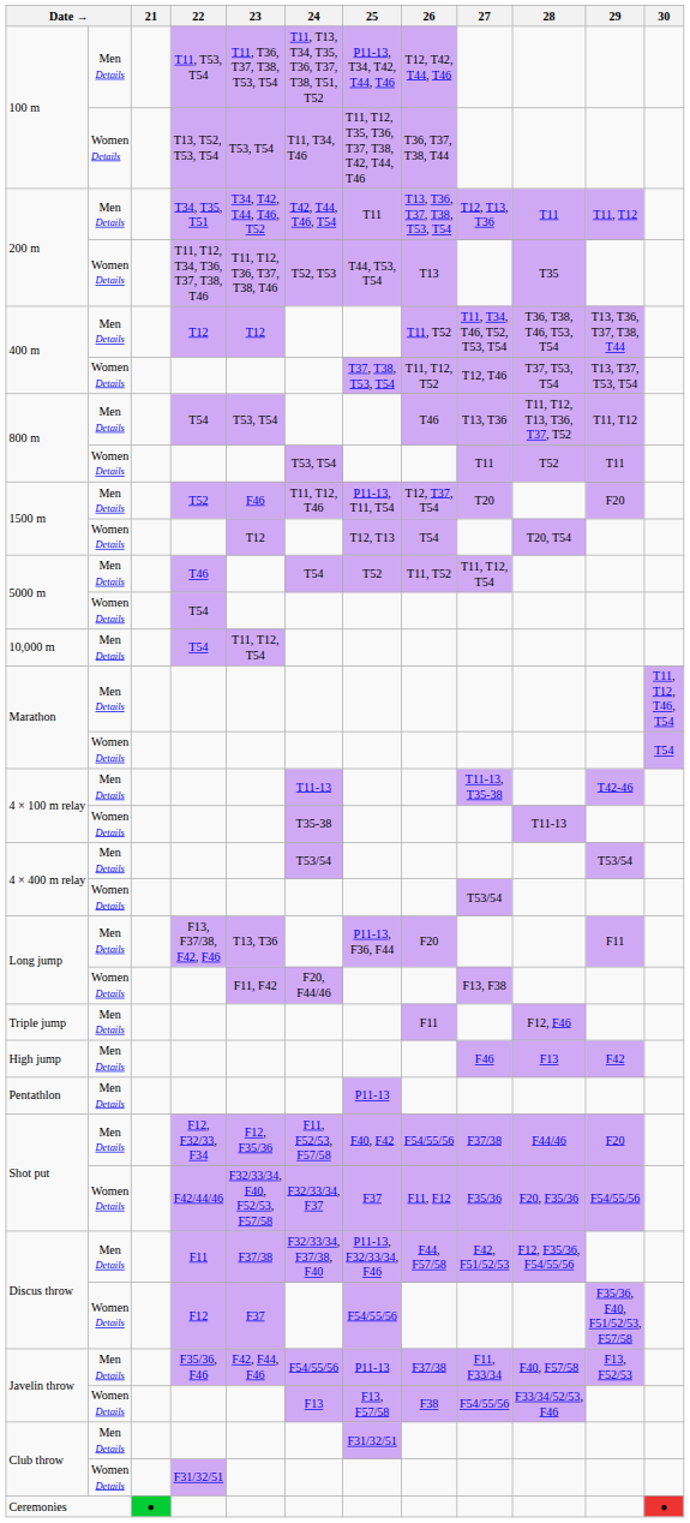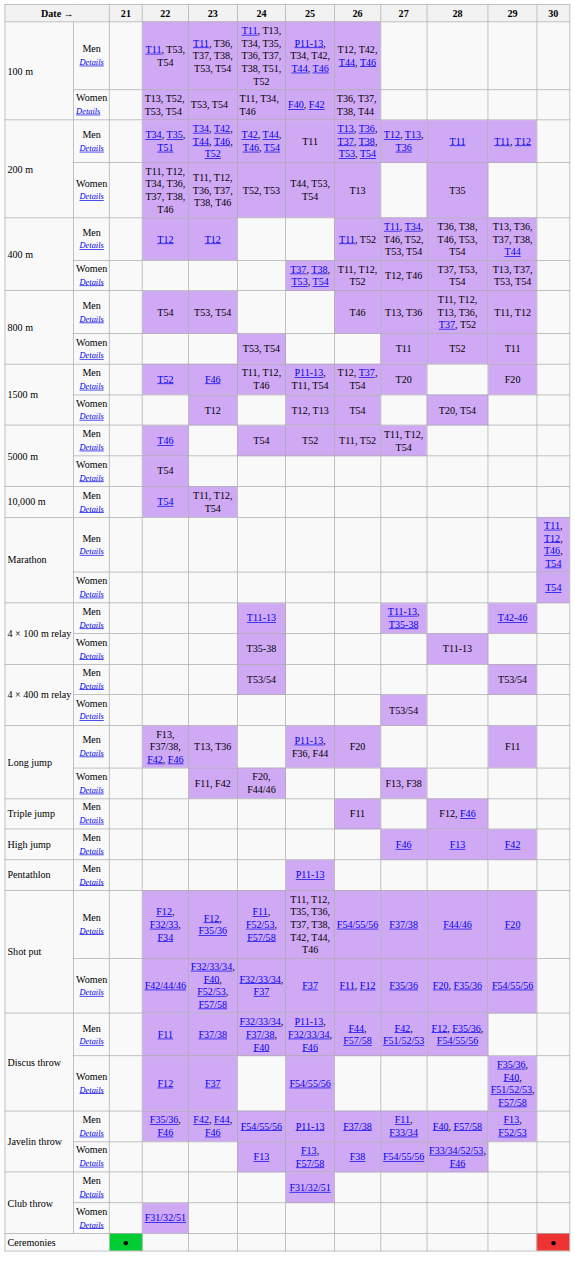 <table class="wikitable" style="margin:0.5em auto; font-size:90%; line-height:1.25em;">
 <tr align="center">
 <th colspan="2">Date →</th>
 <th width="40px">21</th>
 <th width="40px">22</th>
 <th width="40px">23</th>
 <th width="40px">24</th>
 <th width="40px">25</th>
 <th width="40px">26</th>
 <th width="40px">27</th>
 <th width="40px">28</th>
 <th width="40px">29</th>
 <th width="40px">30</th>
 </tr>
 <tr align="center">
 <td align="left" rowspan="2">100 m</td>
 <td>Men<br><small><em><a href='#'>Details</a></em></small></td>
 <td></td>
 <td bgcolor="#D0A9F5"><a href='#'>T11</a>, T53, T54</td>
 <td bgcolor="#D0A9F5"><a href='#'>T11</a>, T36, T37, T38, T53, T54</td>
 <td bgcolor="#D0A9F5"><a href='#'>T11</a>, T13, T34, T35, T36, T37, T38, T51, T52</td>
 <td bgcolor="#D0A9F5"><a href='#'>P11-13</a>, T34, T42, <a href='#'>T44</a>, <a href='#'>T46</a></td>
 <td bgcolor="#D0A9F5">T12, T42, <a href='#'>T44</a>, <a href='#'>T46</a></td>
 <td></td>
 <td></td>
 <td></td>
 <td></td>
 </tr>
 <tr>
 <td>Women<br><small><em><a href='#'>Details</a></em></small></td>
 <td></td>
 <td bgcolor="#D0A9F5">T13, T52, T53, T54</td>
 <td bgcolor="#D0A9F5">T53, T54</td>
 <td bgcolor="#D0A9F5">T11, T34, T46</td>
-<td bgcolor="#D0A9F5">T11, T12, T35, T36, T37, T38, T42, T44, T46</td>
+<td bgcolor="#D0A9F5"><a href='#'>F40</a>, <a href='#'>F42</a></td>
 <td bgcolor="#D0A9F5">T36, T37, T38, T44</td>
 <td></td>
 <td></td>
 <td></td>
 <td></td>
 </tr>
 <tr align="center">
 <td align="left" rowspan="2">200 m</td>
 <td>Men<br><small><em><a href='#'>Details</a></em></small></td>
 <td></td>
 <td bgcolor="#D0A9F5"><a href='#'>T34</a>, <a href='#'>T35</a>, <a href='#'>T51</a></td>
 <td bgcolor="#D0A9F5"><a href='#'>T34</a>, <a href='#'>T42</a>, <a href='#'>T44</a>, <a href='#'>T46</a>, <a href='#'>T52</a></td>
 <td bgcolor="#D0A9F5"><a href='#'>T42</a>, <a href='#'>T44</a>, <a href='#'>T46</a>, <a href='#'>T54</a></td>
 <td bgcolor="#D0A9F5">T11</td>
 <td bgcolor="#D0A9F5"><a href='#'>T13</a>, <a href='#'>T36</a>, <a href='#'>T37</a>, <a href='#'>T38</a>, <a href='#'>T53</a>, <a href='#'>T54</a></td>
 <td bgcolor="#D0A9F5"><a href='#'>T12</a>, <a href='#'>T13</a>, <a href='#'>T36</a></td>
 <td bgcolor="#D0A9F5"><a href='#'>T11</a></td>
 <td bgcolor="#D0A9F5"><a href='#'>T11</a>, <a href='#'>T12</a></td>
 <td></td>
 </tr>
 <tr align="center">
 <td>Women<br><small><em><a href='#'>Details</a></em></small></td>
 <td></td>
 <td bgcolor="#D0A9F5">T11, T12, T34, T36, T37, T38, T46</td>
 <td bgcolor="#D0A9F5">T11, T12, T36, T37, T38, T46</td>
 <td bgcolor="#D0A9F5">T52, T53</td>
 <td bgcolor="#D0A9F5">T44, T53, T54</td>
 <td bgcolor="#D0A9F5">T13</td>
 <td></td>
 <td bgcolor="#D0A9F5">T35</td>
 <td></td>
 <td></td>
 </tr>
 <tr align="center">
 <td align="left" rowspan="2">400 m</td>
 <td>Men<br><small><em><a href='#'>Details</a></em></small></td>
 <td></td>
 <td bgcolor="#D0A9F5"><a href='#'>T12</a></td>
 <td bgcolor="#D0A9F5"><a href='#'>T12</a></td>
 <td></td>
 <td></td>
 <td bgcolor="#D0A9F5"><a href='#'>T11</a>, T52</td>
 <td bgcolor="#D0A9F5"><a href='#'>T11</a>, <a href='#'>T34</a>, T46, T52, T53, T54</td>
 <td bgcolor="#D0A9F5">T36, T38, T46, T53, T54</td>
 <td bgcolor="#D0A9F5">T13, T36, T37, T38, <a href='#'>T44</a></td>
 <td></td>
 </tr>
 <tr align="center">
 <td>Women<br><small><em><a href='#'>Details</a></em></small></td>
 <td></td>
 <td></td>
 <td></td>
 <td></td>
 <td bgcolor="#D0A9F5"><a href='#'>T37</a>, <a href='#'>T38</a>, <a href='#'>T53</a>, <a href='#'>T54</a></td>
 <td bgcolor="#D0A9F5">T11, T12, T52</td>
 <td bgcolor="#D0A9F5">T12, T46</td>
 <td bgcolor="#D0A9F5">T37, T53, T54</td>
 <td bgcolor="#D0A9F5">T13, T37, T53, T54</td>
 <td></td>
 </tr>
 <tr align="center">
 <td align="left" rowspan="2">800 m</td>
 <td>Men<br><small><em><a href='#'>Details</a></em></small></td>
 <td></td>
 <td bgcolor="#D0A9F5">T54</td>
 <td bgcolor="#D0A9F5">T53, T54</td>
 <td></td>
 <td></td>
 <td bgcolor="#D0A9F5">T46</td>
 <td bgcolor="#D0A9F5">T13, T36</td>
 <td bgcolor="#D0A9F5">T11, T12, T13, T36, <a href='#'>T37</a>, T52</td>
 <td bgcolor="#D0A9F5">T11, T12</td>
 <td></td>
 </tr>
 <tr align="center">
 <td>Women<br><small><em><a href='#'>Details</a></em></small></td>
 <td></td>
 <td></td>
 <td></td>
 <td bgcolor="#D0A9F5">T53, T54</td>
 <td></td>
 <td></td>
 <td bgcolor="#D0A9F5">T11</td>
 <td bgcolor="#D0A9F5">T52</td>
 <td bgcolor="#D0A9F5">T11</td>
 <td></td>
 </tr>
 <tr align="center">
 <td align="left" rowspan="2">1500 m</td>
 <td>Men<br><small><em><a href='#'>Details</a></em></small></td>
 <td></td>
 <td bgcolor="#D0A9F5"><a href='#'>T52</a></td>
 <td bgcolor="#D0A9F5"><a href='#'>F46</a></td>
 <td bgcolor="#D0A9F5">T11, T12, T46</td>
 <td bgcolor="#D0A9F5"><a href='#'>P11-13</a>, T11, T54</td>
 <td bgcolor="#D0A9F5">T12, <a href='#'>T37</a>, T54</td>
 <td bgcolor="#D0A9F5">T20</td>
 <td></td>
 <td bgcolor="#D0A9F5">F20</td>
 <td></td>
 </tr>
 <tr align="center">
 <td>Women<br><small><em><a href='#'>Details</a></em></small></td>
 <td></td>
 <td></td>
 <td bgcolor="#D0A9F5">T12</td>
 <td></td>
 <td bgcolor="#D0A9F5">T12, T13</td>
 <td bgcolor="#D0A9F5">T54</td>
 <td></td>
 <td bgcolor="#D0A9F5">T20, T54</td>
 <td></td>
 <td></td>
 </tr>
 <tr align="center">
 <td align="left" rowspan="2">5000 m</td>
 <td>Men<br><small><em><a href='#'>Details</a></em></small></td>
 <td></td>
 <td bgcolor="#D0A9F5"><a href='#'>T46</a></td>
 <td></td>
 <td bgcolor="#D0A9F5">T54</td>
 <td bgcolor="#D0A9F5">T52</td>
 <td bgcolor="#D0A9F5">T11, T52</td>
 <td bgcolor="#D0A9F5">T11, T12, T54</td>
 <td></td>
 <td></td>
 <td></td>
 </tr>
 <tr align="center">
 <td>Women<br><small><em><a href='#'>Details</a></em></small></td>
 <td></td>
 <td bgcolor="#D0A9F5">T54</td>
 <td></td>
 <td></td>
 <td></td>
 <td></td>
 <td></td>
 <td></td>
 <td></td>
 <td></td>
 </tr>
 <tr align="center">
 <td align="left">10,000 m</td>
 <td>Men<br><small><em><a href='#'>Details</a></em></small></td>
 <td></td>
 <td bgcolor="#D0A9F5"><a href='#'>T54</a></td>
 <td bgcolor="#D0A9F5">T11, T12, T54</td>
 <td></td>
 <td></td>
 <td></td>
 <td></td>
 <td></td>
 <td></td>
 <td></td>
 </tr>
 <tr align="center">
 <td align="left" rowspan="2">Marathon</td>
 <td>Men<br><small><em><a href='#'>Details</a></em></small></td>
 <td></td>
 <td></td>
 <td></td>
 <td></td>
 <td></td>
 <td></td>
 <td></td>
 <td></td>
 <td></td>
 <td bgcolor="#D0A9F5"><a href='#'>T11</a>, <a href='#'>T12</a>, <a href='#'>T46</a>, <a href='#'>T54</a></td>
 </tr>
 <tr align="center">
 <td>Women<br><small><em><a href='#'>Details</a></em></small></td>
 <td></td>
 <td></td>
 <td></td>
 <td></td>
 <td></td>
 <td></td>
 <td></td>
 <td></td>
 <td></td>
 <td bgcolor="#D0A9F5"><a href='#'>T54</a></td>
 </tr>
 <tr align="center">
 <td align="left" rowspan="2">4 × 100 m relay</td>
 <td>Men<br><small><em><a href='#'>Details</a></em></small></td>
 <td></td>
 <td></td>
 <td></td>
 <td bgcolor="#D0A9F5"><a href='#'>T11-13</a></td>
 <td></td>
 <td></td>
 <td bgcolor="#D0A9F5"><a href='#'>T11-13</a>, <a href='#'>T35-38</a></td>
 <td></td>
 <td bgcolor="#D0A9F5"><a href='#'>T42-46</a></td>
 <td></td>
 </tr>
 <tr align="center">
 <td>Women<br><small><em><a href='#'>Details</a></em></small></td>
 <td></td>
 <td></td>
 <td></td>
 <td bgcolor="#D0A9F5">T35-38</td>
 <td></td>
 <td></td>
 <td></td>
 <td bgcolor="#D0A9F5">T11-13</td>
 <td></td>
 <td></td>
 </tr>
 <tr align="center">
 <td align="left" rowspan="2">4 × 400 m relay</td>
 <td>Men<br><small><em><a href='#'>Details</a></em></small></td>
 <td></td>
 <td></td>
 <td></td>
 <td bgcolor="#D0A9F5">T53/54</td>
 <td></td>
 <td></td>
 <td></td>
 <td></td>
 <td bgcolor="#D0A9F5">T53/54</td>
 <td></td>
 </tr>
 <tr align="center">
 <td>Women<br><small><em><a href='#'>Details</a></em></small></td>
 <td></td>
 <td></td>
 <td></td>
 <td></td>
 <td></td>
 <td></td>
 <td bgcolor="#D0A9F5">T53/54</td>
 <td></td>
 <td></td>
 <td></td>
 </tr>
 <tr align="center">
 <td align="left" rowspan="2">Long jump</td>
 <td>Men<br><small><em><a href='#'>Details</a></em></small></td>
 <td></td>
 <td bgcolor="#D0A9F5">F13, F37/38, <a href='#'>F42</a>, <a href='#'>F46</a></td>
 <td bgcolor="#D0A9F5">T13, T36</td>
 <td></td>
 <td bgcolor="#D0A9F5"><a href='#'>P11-13</a>, F36, F44</td>
 <td bgcolor="#D0A9F5">F20</td>
 <td></td>
 <td></td>
 <td bgcolor="#D0A9F5">F11</td>
 <td></td>
 </tr>
 <tr align="center">
 <td>Women<br><small><em><a href='#'>Details</a></em></small></td>
 <td></td>
 <td></td>
 <td bgcolor="#D0A9F5">F11, F42</td>
 <td bgcolor="#D0A9F5">F20, F44/46</td>
 <td></td>
 <td></td>
 <td bgcolor="#D0A9F5">F13, F38</td>
 <td></td>
 <td></td>
 <td></td>
 </tr>
 <tr align="center">
 <td align="left">Triple jump</td>
 <td>Men<br><small><em><a href='#'>Details</a></em></small></td>
 <td></td>
 <td></td>
 <td></td>
 <td></td>
 <td></td>
 <td bgcolor="#D0A9F5">F11</td>
 <td></td>
 <td bgcolor="#D0A9F5">F12, <a href='#'>F46</a></td>
 <td></td>
 <td></td>
 </tr>
 <tr align="center">
 <td align="left">High jump</td>
 <td>Men<br><small><em><a href='#'>Details</a></em></small></td>
 <td></td>
 <td></td>
 <td></td>
 <td></td>
 <td></td>
 <td></td>
 <td bgcolor="#D0A9F5"><a href='#'>F46</a></td>
 <td bgcolor="#D0A9F5"><a href='#'>F13</a></td>
 <td bgcolor="#D0A9F5"><a href='#'>F42</a></td>
 <td></td>
 </tr>
 <tr align="center">
 <td align="left">Pentathlon</td>
 <td>Men<br><small><em><a href='#'>Details</a></em></small></td>
 <td></td>
 <td></td>
 <td></td>
 <td></td>
 <td bgcolor="#D0A9F5"><a href='#'>P11-13</a></td>
 <td></td>
 <td></td>
 <td></td>
 <td></td>
 <td></td>
 </tr>
 <tr align="center">
 <td align="left" rowspan="2">Shot put</td>
 <td>Men<br><small><em><a href='#'>Details</a></em></small></td>
 <td></td>
 <td bgcolor="#D0A9F5"><a href='#'>F12</a>, <a href='#'>F32/33</a>, <a href='#'>F34</a></td>
 <td bgcolor="#D0A9F5"><a href='#'>F12</a>, <a href='#'>F35/36</a></td>
 <td bgcolor="#D0A9F5"><a href='#'>F11</a>, <a href='#'>F52/53</a>, <a href='#'>F57/58</a></td>
-<td bgcolor="#D0A9F5"><a href='#'>F40</a>, <a href='#'>F42</a></td>
+<td bgcolor="#D0A9F5">T11, T12, T35, T36, T37, T38, T42, T44, T46</td>
 <td bgcolor="#D0A9F5"><a href='#'>F54/55/56</a></td>
 <td bgcolor="#D0A9F5"><a href='#'>F37/38</a></td>
 <td bgcolor="#D0A9F5"><a href='#'>F44/46</a></td>
 <td bgcolor="#D0A9F5"><a href='#'>F20</a></td>
 <td></td>
 </tr>
 <tr align="center">
 <td>Women<br><small><em><a href='#'>Details</a></em></small></td>
 <td></td>
 <td bgcolor="#D0A9F5"><a href='#'>F42/44/46</a></td>
 <td bgcolor="#D0A9F5"><a href='#'>F32/33/34</a>, <a href='#'>F40</a>, <a href='#'>F52/53</a>, <a href='#'>F57/58</a></td>
 <td bgcolor="#D0A9F5"><a href='#'>F32/33/34</a>, <a href='#'>F37</a></td>
 <td bgcolor="#D0A9F5"><a href='#'>F37</a></td>
 <td bgcolor="#D0A9F5"><a href='#'>F11</a>, <a href='#'>F12</a></td>
 <td bgcolor="#D0A9F5"><a href='#'>F35/36</a></td>
 <td bgcolor="#D0A9F5"><a href='#'>F20</a>, <a href='#'>F35/36</a></td>
 <td bgcolor="#D0A9F5"><a href='#'>F54/55/56</a></td>
 <td></td>
 </tr>
 <tr align="center">
 <td align="left" rowspan="2">Discus throw</td>
 <td>Men<br><small><em><a href='#'>Details</a></em></small></td>
 <td></td>
 <td bgcolor="#D0A9F5"><a href='#'>F11</a></td>
 <td bgcolor="#D0A9F5"><a href='#'>F37/38</a></td>
 <td bgcolor="#D0A9F5"><a href='#'>F32/33/34</a>, <a href='#'>F37/38</a>, <a href='#'>F40</a></td>
 <td bgcolor="#D0A9F5"><a href='#'>P11-13</a>, <a href='#'>F32/33/34</a>, <a href='#'>F46</a></td>
 <td bgcolor="#D0A9F5"><a href='#'>F44</a>, <a href='#'>F57/58</a></td>
 <td bgcolor="#D0A9F5"><a href='#'>F42</a>, <a href='#'>F51/52/53</a></td>
 <td bgcolor="#D0A9F5"><a href='#'>F12</a>, <a href='#'>F35/36</a>, <a href='#'>F54/55/56</a></td>
 <td></td>
 <td></td>
 </tr>
 <tr align="center">
 <td>Women<br><small><em><a href='#'>Details</a></em></small></td>
 <td></td>
 <td bgcolor="#D0A9F5"><a href='#'>F12</a></td>
 <td bgcolor="#D0A9F5"><a href='#'>F37</a></td>
 <td></td>
 <td bgcolor="#D0A9F5"><a href='#'>F54/55/56</a></td>
 <td></td>
 <td></td>
 <td></td>
 <td bgcolor="#D0A9F5"><a href='#'>F35/36</a>, <a href='#'>F40</a>, <a href='#'>F51/52/53</a>, <a href='#'>F57/58</a></td>
 <td></td>
 </tr>
 <tr align="center">
 <td align="left" rowspan="2">Javelin throw</td>
 <td>Men<br><small><em><a href='#'>Details</a></em></small></td>
 <td></td>
 <td bgcolor="#D0A9F5"><a href='#'>F35/36</a>, <a href='#'>F46</a></td>
 <td bgcolor="#D0A9F5"><a href='#'>F42</a>, <a href='#'>F44</a>, <a href='#'>F46</a></td>
 <td bgcolor="#D0A9F5"><a href='#'>F54/55/56</a></td>
 <td bgcolor="#D0A9F5"><a href='#'>P11-13</a></td>
 <td bgcolor="#D0A9F5"><a href='#'>F37/38</a></td>
 <td bgcolor="#D0A9F5"><a href='#'>F11</a>, <a href='#'>F33/34</a></td>
 <td bgcolor="#D0A9F5"><a href='#'>F40</a>, <a href='#'>F57/58</a></td>
 <td bgcolor="#D0A9F5"><a href='#'>F13</a>, <a href='#'>F52/53</a></td>
 <td></td>
 </tr>
 <tr align="center">
 <td>Women<br><small><em><a href='#'>Details</a></em></small></td>
 <td></td>
 <td></td>
 <td></td>
 <td bgcolor="#D0A9F5"><a href='#'>F13</a></td>
 <td bgcolor="#D0A9F5"><a href='#'>F13</a>, <a href='#'>F57/58</a></td>
 <td bgcolor="#D0A9F5"><a href='#'>F38</a></td>
 <td bgcolor="#D0A9F5"><a href='#'>F54/55/56</a></td>
 <td bgcolor="#D0A9F5"><a href='#'>F33/34/52/53</a>, <a href='#'>F46</a></td>
 <td></td>
 <td></td>
 </tr>
 <tr align="center">
 <td align="left" rowspan="2">Club throw</td>
 <td>Men<br><small><em><a href='#'>Details</a></em></small></td>
 <td></td>
 <td></td>
 <td></td>
 <td></td>
 <td bgcolor="#D0A9F5"><a href='#'>F31/32/51</a></td>
 <td></td>
 <td></td>
 <td></td>
 <td></td>
 <td></td>
 </tr>
 <tr align="center">
 <td>Women<br><small><em><a href='#'>Details</a></em></small></td>
 <td></td>
 <td bgcolor="#D0A9F5"><a href='#'>F31/32/51</a></td>
 <td></td>
 <td></td>
 <td></td>
 <td></td>
 <td></td>
 <td></td>
 <td></td>
 <td></td>
 </tr>
 <tr align="center">
 <td align="left" colspan="2">Ceremonies</td>
 <td bgcolor="#00cc33">●</td>
 <td></td>
 <td></td>
 <td></td>
 <td></td>
 <td></td>
 <td></td>
 <td></td>
 <td></td>
 <td bgcolor="#ee3333">●</td>
 </tr>
 </table>
